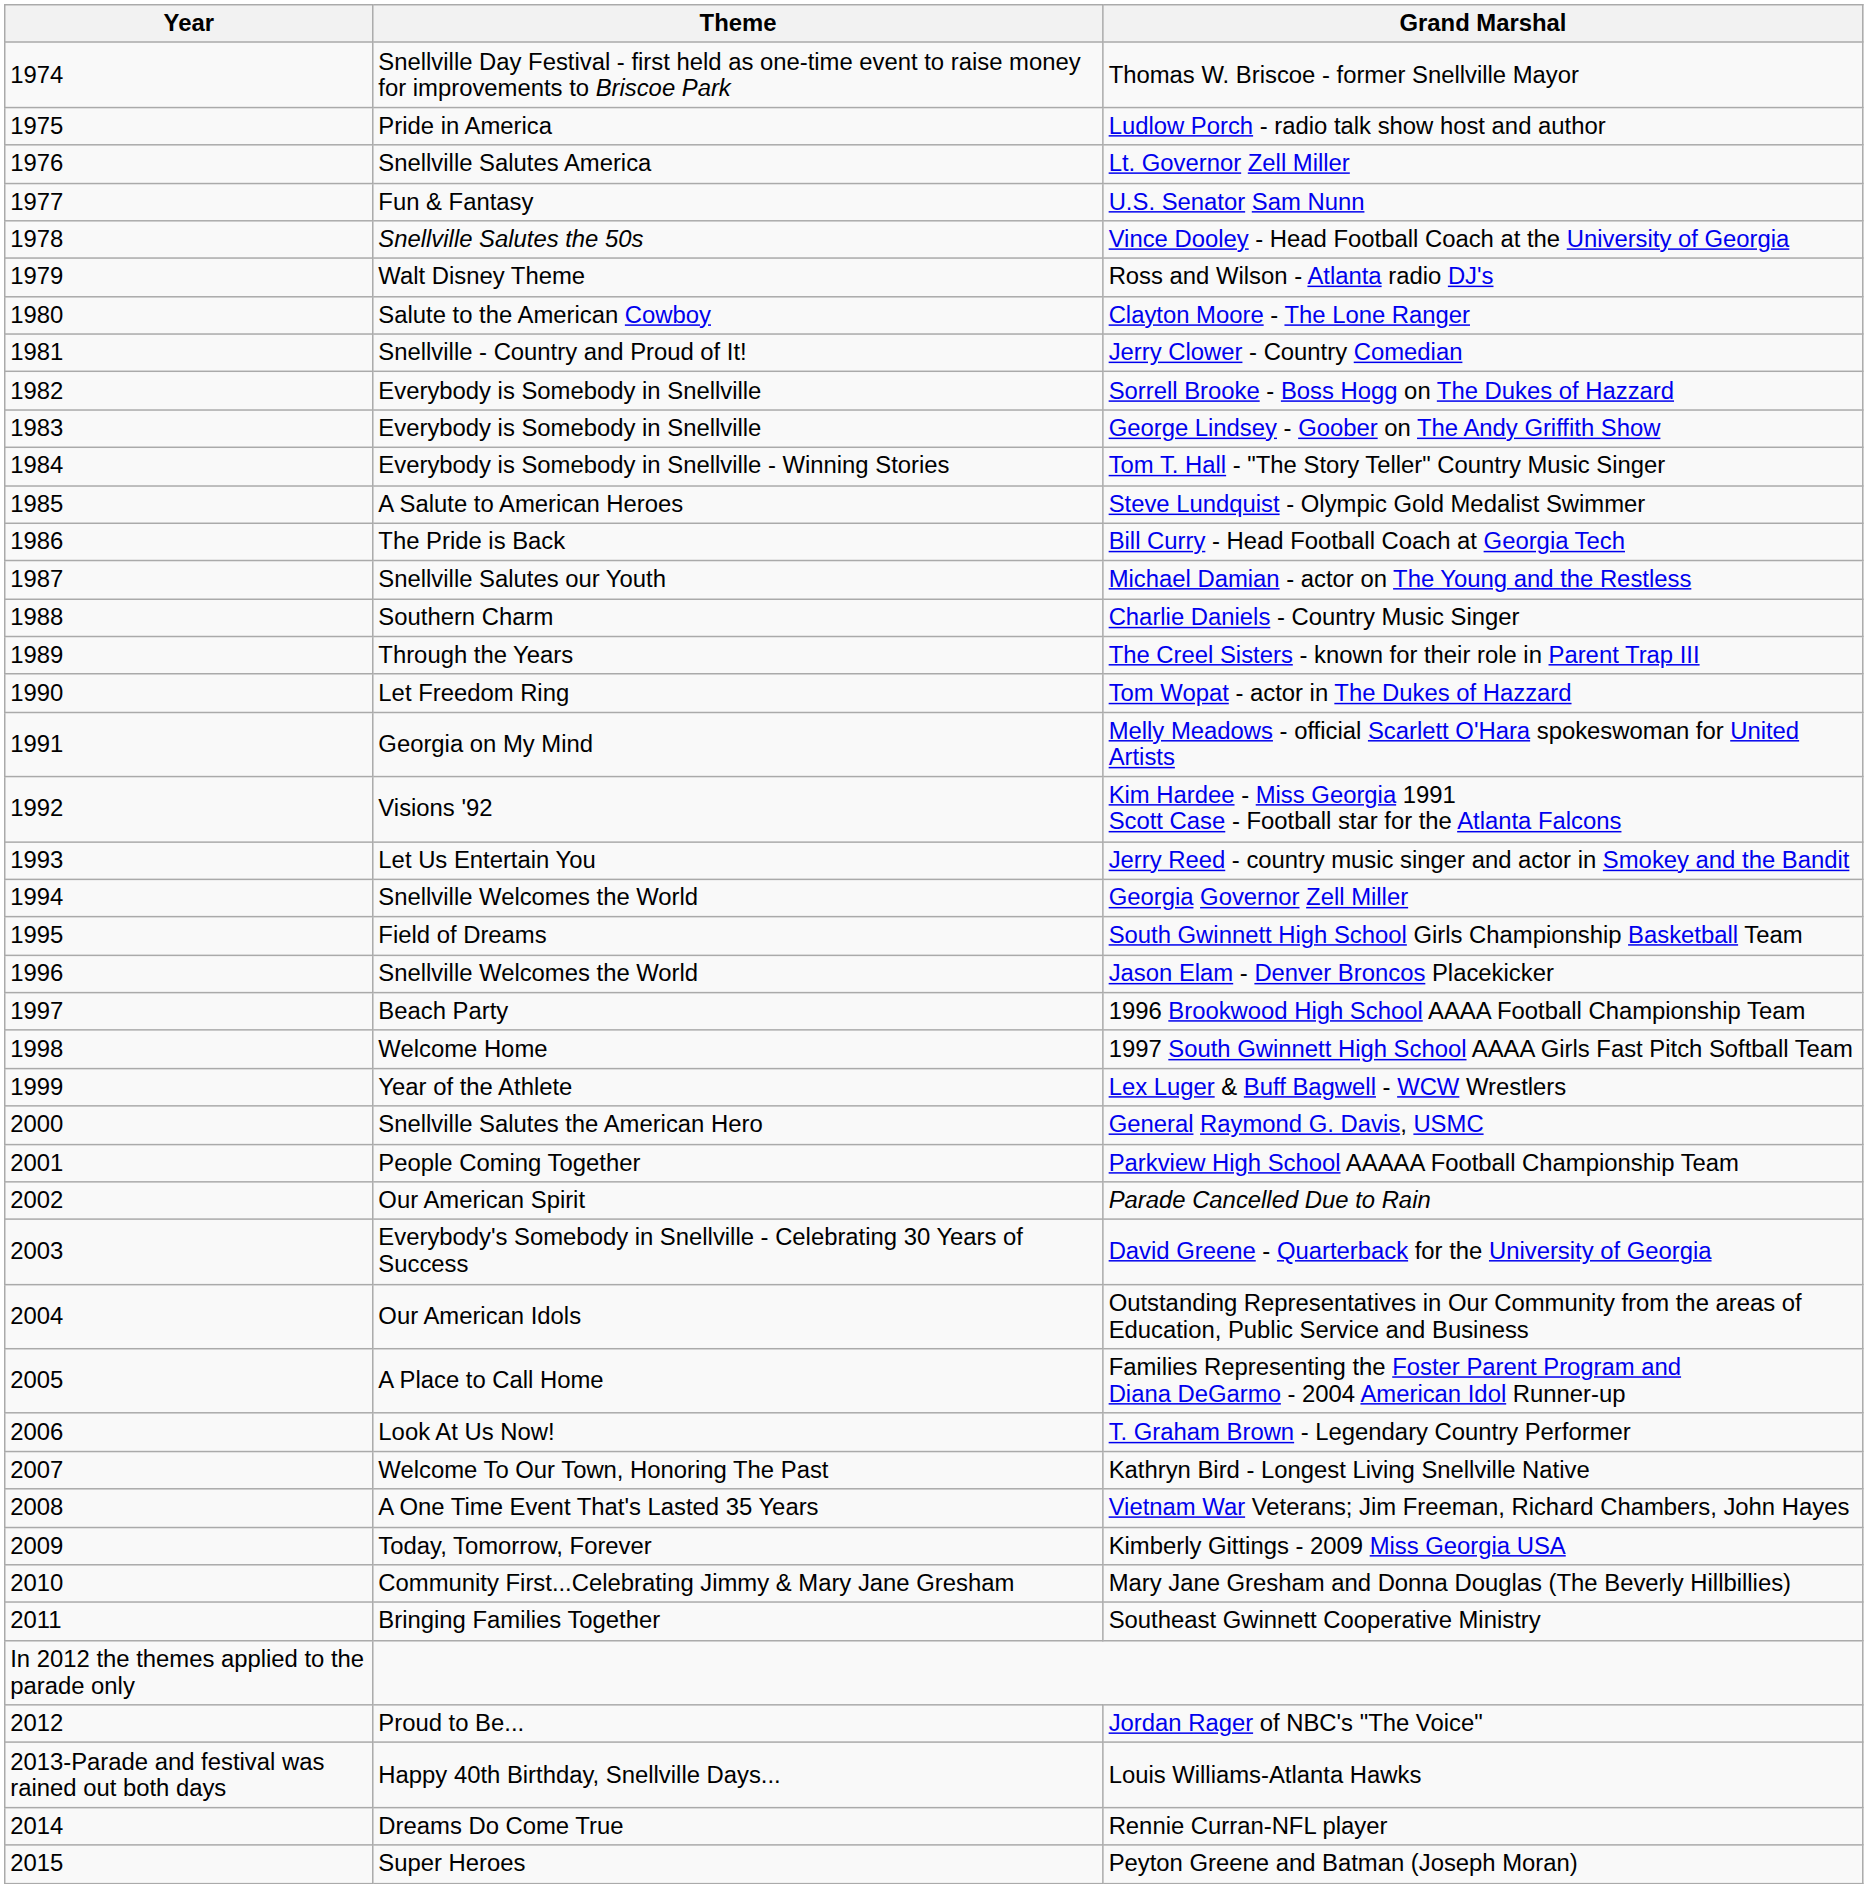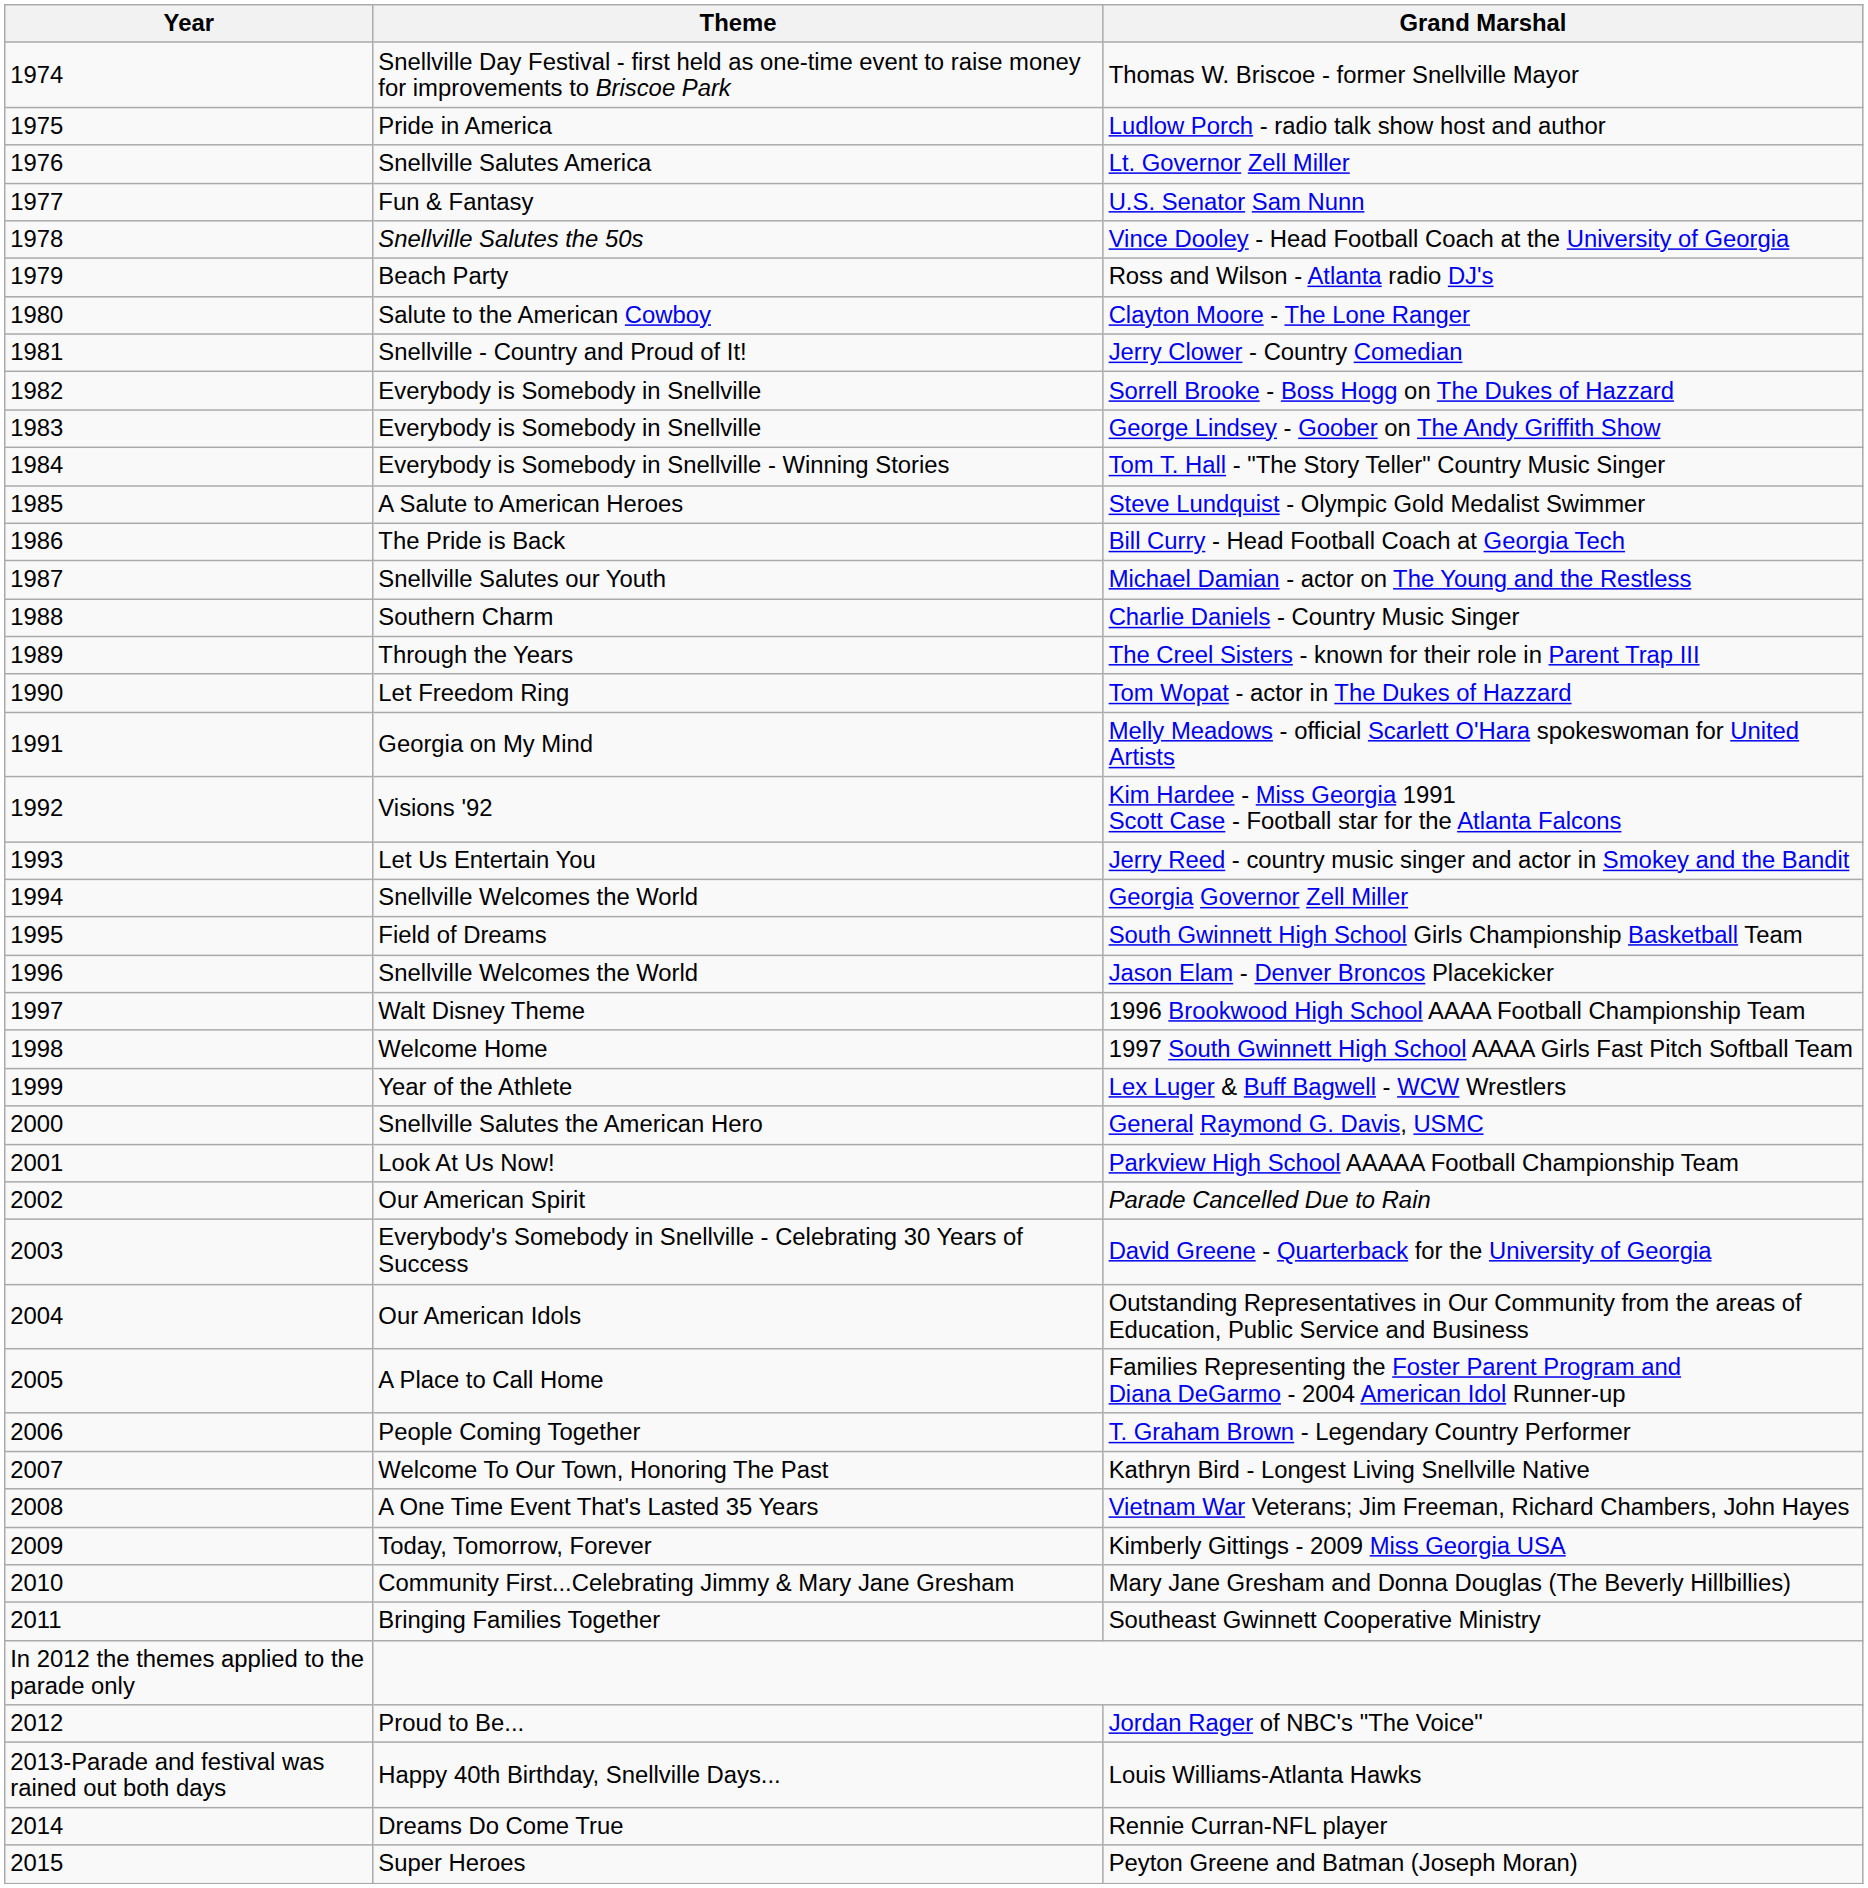 <table class="wikitable">
 <tr>
 <th>Year</th>
 <th>Theme</th>
 <th>Grand Marshal</th>
 </tr>
 <tr>
 <td>1974</td>
 <td>Snellville Day Festival - first held as one-time event to raise money for improvements to <em>Briscoe Park</em></td>
 <td>Thomas W. Briscoe - former Snellville Mayor</td>
 </tr>
 <tr>
 <td>1975</td>
 <td>Pride in America</td>
 <td><a href='#'>Ludlow Porch</a> - radio talk show host and author</td>
 </tr>
 <tr>
 <td>1976</td>
 <td>Snellville Salutes America</td>
 <td><a href='#'>Lt. Governor</a> <a href='#'>Zell Miller</a></td>
 </tr>
 <tr>
 <td>1977</td>
 <td>Fun & Fantasy</td>
 <td><a href='#'>U.S. Senator</a> <a href='#'>Sam Nunn</a></td>
 </tr>
 <tr>
 <td>1978</td>
 <td><em>Snellville Salutes the 50s</em></td>
 <td><a href='#'>Vince Dooley</a> - Head Football Coach at the <a href='#'>University of Georgia</a></td>
 </tr>
 <tr>
 <td>1979</td>
-<td>Walt Disney Theme</td>
+<td>Beach Party</td>
 <td>Ross and Wilson - <a href='#'>Atlanta</a> radio <a href='#'>DJ's</a></td>
 </tr>
 <tr>
 <td>1980</td>
 <td>Salute to the American <a href='#'>Cowboy</a></td>
 <td><a href='#'>Clayton Moore</a> - <a href='#'>The Lone Ranger</a></td>
 </tr>
 <tr>
 <td>1981</td>
 <td>Snellville - Country and Proud of It!</td>
 <td><a href='#'>Jerry Clower</a> - Country <a href='#'>Comedian</a></td>
 </tr>
 <tr>
 <td>1982</td>
 <td>Everybody is Somebody in Snellville</td>
 <td><a href='#'>Sorrell Brooke</a> - <a href='#'>Boss Hogg</a> on <a href='#'>The Dukes of Hazzard</a></td>
 </tr>
 <tr>
 <td>1983</td>
 <td>Everybody is Somebody in Snellville</td>
 <td><a href='#'>George Lindsey</a> - <a href='#'>Goober</a> on <a href='#'>The Andy Griffith Show</a></td>
 </tr>
 <tr>
 <td>1984</td>
 <td>Everybody is Somebody in Snellville - Winning Stories</td>
 <td><a href='#'>Tom T. Hall</a> - "The Story Teller" Country Music Singer</td>
 </tr>
 <tr>
 <td>1985</td>
 <td>A Salute to American Heroes</td>
 <td><a href='#'>Steve Lundquist</a> - Olympic Gold Medalist Swimmer</td>
 </tr>
 <tr>
 <td>1986</td>
 <td>The Pride is Back</td>
 <td><a href='#'>Bill Curry</a> - Head Football Coach at <a href='#'>Georgia Tech</a></td>
 </tr>
 <tr>
 <td>1987</td>
 <td>Snellville Salutes our Youth</td>
 <td><a href='#'>Michael Damian</a> - actor on <a href='#'>The Young and the Restless</a></td>
 </tr>
 <tr>
 <td>1988</td>
 <td>Southern Charm</td>
 <td><a href='#'>Charlie Daniels</a> - Country Music Singer</td>
 </tr>
 <tr>
 <td>1989</td>
 <td>Through the Years</td>
 <td><a href='#'>The Creel Sisters</a> - known for their role in <a href='#'>Parent Trap III</a></td>
 </tr>
 <tr>
 <td>1990</td>
 <td>Let Freedom Ring</td>
 <td><a href='#'>Tom Wopat</a> - actor in <a href='#'>The Dukes of Hazzard</a></td>
 </tr>
 <tr>
 <td>1991</td>
 <td>Georgia on My Mind</td>
 <td><a href='#'>Melly Meadows</a> - official <a href='#'>Scarlett O'Hara</a> spokeswoman for <a href='#'>United Artists</a></td>
 </tr>
 <tr>
 <td>1992</td>
 <td>Visions '92</td>
 <td><a href='#'>Kim Hardee</a> - <a href='#'>Miss Georgia</a> 1991<br><a href='#'>Scott Case</a> - Football star for the <a href='#'>Atlanta Falcons</a></td>
 </tr>
 <tr>
 <td>1993</td>
 <td>Let Us Entertain You</td>
 <td><a href='#'>Jerry Reed</a> - country music singer and actor in <a href='#'>Smokey and the Bandit</a></td>
 </tr>
 <tr>
 <td>1994</td>
 <td>Snellville Welcomes the World</td>
 <td><a href='#'>Georgia</a> <a href='#'>Governor</a> <a href='#'>Zell Miller</a></td>
 </tr>
 <tr>
 <td>1995</td>
 <td>Field of Dreams</td>
 <td><a href='#'>South Gwinnett High School</a> Girls Championship <a href='#'>Basketball</a> Team</td>
 </tr>
 <tr>
 <td>1996</td>
 <td>Snellville Welcomes the World</td>
 <td><a href='#'>Jason Elam</a> - <a href='#'>Denver Broncos</a> Placekicker</td>
 </tr>
 <tr>
 <td>1997</td>
-<td>Beach Party</td>
+<td>Walt Disney Theme</td>
 <td>1996 <a href='#'>Brookwood High School</a> AAAA Football Championship Team</td>
 </tr>
 <tr>
 <td>1998</td>
 <td>Welcome Home</td>
 <td>1997 <a href='#'>South Gwinnett High School</a> AAAA Girls Fast Pitch Softball Team</td>
 </tr>
 <tr>
 <td>1999</td>
 <td>Year of the Athlete</td>
 <td><a href='#'>Lex Luger</a> & <a href='#'>Buff Bagwell</a> - <a href='#'>WCW</a> Wrestlers</td>
 </tr>
 <tr>
 <td>2000</td>
 <td>Snellville Salutes the American Hero</td>
 <td><a href='#'>General</a> <a href='#'>Raymond G. Davis</a>, <a href='#'>USMC</a></td>
 </tr>
 <tr>
 <td>2001</td>
-<td>People Coming Together</td>
+<td>Look At Us Now!</td>
 <td><a href='#'>Parkview High School</a> AAAAA Football Championship Team</td>
 </tr>
 <tr>
 <td>2002</td>
 <td>Our American Spirit</td>
 <td><em>Parade Cancelled Due to Rain</em></td>
 </tr>
 <tr>
 <td>2003</td>
 <td>Everybody's Somebody in Snellville - Celebrating 30 Years of Success</td>
 <td><a href='#'>David Greene</a> - <a href='#'>Quarterback</a> for the <a href='#'>University of Georgia</a></td>
 </tr>
 <tr>
 <td>2004</td>
 <td>Our American Idols</td>
 <td>Outstanding Representatives in Our Community from the areas of Education, Public Service and Business</td>
 </tr>
 <tr>
 <td>2005</td>
 <td>A Place to Call Home</td>
 <td>Families Representing the <a href='#'>Foster Parent Program and</a><br><a href='#'>Diana DeGarmo</a> - 2004 <a href='#'>American Idol</a> Runner-up</td>
 </tr>
 <tr>
 <td>2006</td>
-<td>Look At Us Now!</td>
+<td>People Coming Together</td>
 <td><a href='#'>T. Graham Brown</a> - Legendary Country Performer</td>
 </tr>
 <tr>
 <td>2007</td>
 <td>Welcome To Our Town, Honoring The Past</td>
 <td>Kathryn Bird - Longest Living Snellville Native</td>
 </tr>
 <tr>
 <td>2008</td>
 <td>A One Time Event That's Lasted 35 Years</td>
 <td><a href='#'>Vietnam War</a> Veterans; Jim Freeman, Richard Chambers, John Hayes</td>
 </tr>
 <tr>
 <td>2009</td>
 <td>Today, Tomorrow, Forever</td>
 <td>Kimberly Gittings - 2009 <a href='#'>Miss Georgia USA</a></td>
 </tr>
 <tr>
 <td>2010</td>
 <td>Community First...Celebrating Jimmy & Mary Jane Gresham</td>
 <td>Mary Jane Gresham and Donna Douglas (The Beverly Hillbillies)</td>
 </tr>
 <tr>
 <td>2011</td>
 <td>Bringing Families Together</td>
 <td>Southeast Gwinnett Cooperative Ministry</td>
 </tr>
 <tr>
 <td>In 2012 the themes applied to the parade only</td>
 </tr>
 <tr>
 <td>2012</td>
 <td>Proud to Be...</td>
 <td><a href='#'>Jordan Rager</a> of NBC's "The Voice"</td>
 </tr>
 <tr>
 <td>2013-Parade and festival was rained out both days</td>
 <td>Happy 40th Birthday, Snellville Days...</td>
 <td>Louis Williams-Atlanta Hawks</td>
 </tr>
 <tr>
 <td>2014</td>
 <td>Dreams Do Come True</td>
 <td>Rennie Curran-NFL player</td>
 </tr>
 <tr>
 <td>2015</td>
 <td>Super Heroes</td>
 <td>Peyton Greene and Batman (Joseph Moran)</td>
 </tr>
 </table>
